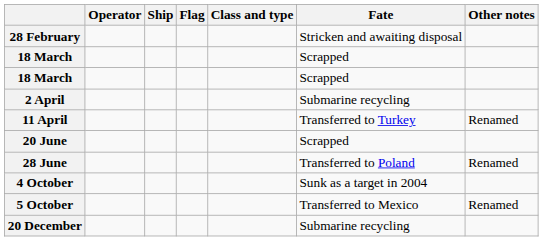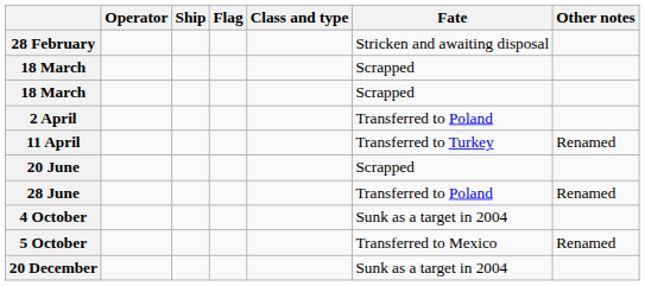 <table Class="wikitable">
 <tr>
 <th width="90"></th>
 <th>Operator</th>
 <th>Ship</th>
 <th>Flag</th>
 <th>Class and type</th>
 <th>Fate</th>
 <th>Other notes</th>
 </tr>
 <tr ---->
 <th>28 February</th>
 <td></td>
 <td><strong></strong></td>
 <td></td>
 <td></td>
 <td>Stricken and awaiting disposal</td>
 <td></td>
 </tr>
 <tr ---->
 <th>18 March</th>
 <td></td>
 <td><strong></strong></td>
 <td></td>
 <td></td>
 <td>Scrapped</td>
 <td></td>
 </tr>
 <tr ---->
 <th>18 March</th>
 <td></td>
 <td><strong></strong></td>
 <td></td>
 <td></td>
 <td>Scrapped</td>
 <td></td>
 </tr>
 <tr ---->
 <th>2 April</th>
 <td></td>
 <td><strong></strong></td>
 <td></td>
 <td></td>
-<td>Submarine recycling</td>
+<td>Transferred to <a href='#'>Poland</a></td>
 <td></td>
 </tr>
 <tr ---->
 <th>11 April</th>
 <td></td>
 <td><strong></strong></td>
 <td></td>
 <td></td>
 <td>Transferred to <a href='#'>Turkey</a></td>
 <td>Renamed </td>
 </tr>
 <tr ---->
 <th>20 June</th>
 <td></td>
 <td><strong></strong></td>
 <td></td>
 <td></td>
 <td>Scrapped</td>
 <td></td>
 </tr>
 <tr ---->
 <th>28 June</th>
 <td></td>
 <td><strong></strong></td>
 <td></td>
 <td></td>
 <td>Transferred to <a href='#'>Poland</a></td>
 <td>Renamed </td>
 </tr>
 <tr ---->
 <th>4 October</th>
 <td></td>
 <td><strong></strong></td>
 <td></td>
 <td></td>
 <td>Sunk as a target in 2004</td>
 <td></td>
 </tr>
 <tr ---->
 <th>5 October</th>
 <td></td>
 <td><strong></strong></td>
 <td></td>
 <td></td>
 <td>Transferred to Mexico</td>
 <td>Renamed </td>
 </tr>
 <tr ---->
 <th>20 December</th>
 <td></td>
 <td><strong></strong></td>
 <td></td>
 <td></td>
-<td>Submarine recycling</td>
+<td>Sunk as a target in 2004</td>
 <td></td>
 </tr>
 </table>
